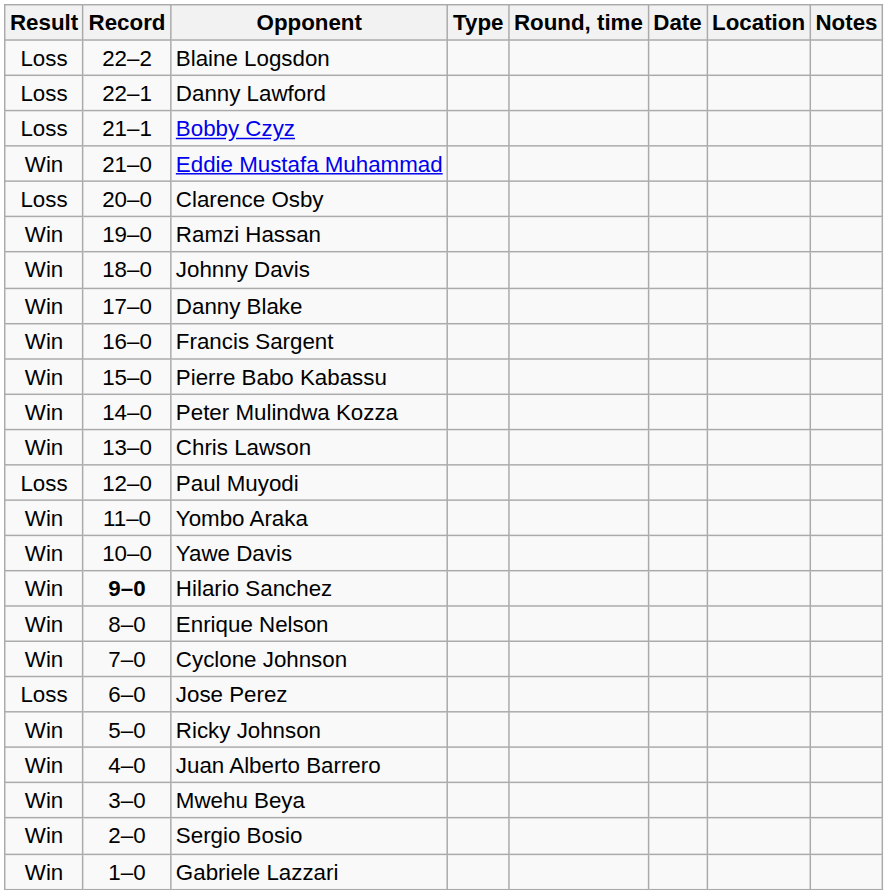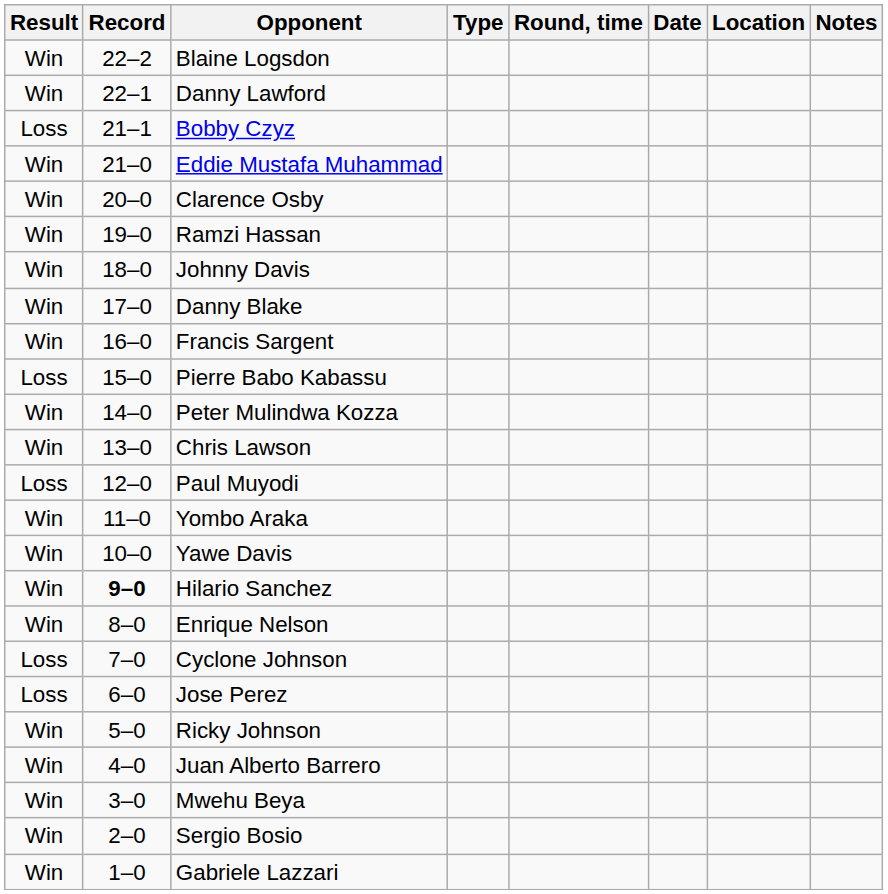 <table class="wikitable" style="text-align:center; font-size:95%">
 <tr>
 <th>Result</th>
 <th>Record</th>
 <th>Opponent</th>
 <th>Type</th>
 <th>Round, time</th>
 <th>Date</th>
 <th>Location</th>
 <th>Notes</th>
 </tr>
 <tr>
-<td>Loss</td>
+<td>Win</td>
 <td>22–2</td>
 <td align=left> Blaine Logsdon</td>
 <td></td>
 <td></td>
 <td></td>
 <td align=left> </td>
 <td align=left></td>
 </tr>
 <tr>
-<td>Loss</td>
+<td>Win</td>
 <td>22–1</td>
 <td align=left> Danny Lawford</td>
 <td></td>
 <td></td>
 <td></td>
 <td align=left> </td>
 <td align=left></td>
 </tr>
 <tr>
 <td>Loss</td>
 <td>21–1</td>
 <td align=left> <a href='#'>Bobby Czyz</a></td>
 <td></td>
 <td></td>
 <td></td>
 <td align=left> </td>
 <td align=left></td>
 </tr>
 <tr>
 <td>Win</td>
 <td>21–0</td>
 <td align=left> <a href='#'>Eddie Mustafa Muhammad</a></td>
 <td></td>
 <td></td>
 <td></td>
 <td align=left> </td>
 <td align=left></td>
 </tr>
 <tr>
-<td>Loss</td>
+<td>Win</td>
 <td>20–0</td>
 <td align=left> Clarence Osby</td>
 <td></td>
 <td></td>
 <td></td>
 <td align=left> </td>
 <td align=left></td>
 </tr>
 <tr>
 <td>Win</td>
 <td>19–0</td>
 <td align=left> Ramzi Hassan</td>
 <td></td>
 <td></td>
 <td></td>
 <td align=left> </td>
 <td align=left></td>
 </tr>
 <tr>
 <td>Win</td>
 <td>18–0</td>
 <td align=left> Johnny Davis</td>
 <td></td>
 <td></td>
 <td></td>
 <td align=left> </td>
 <td align=left></td>
 </tr>
 <tr>
 <td>Win</td>
 <td>17–0</td>
 <td align=left> Danny Blake</td>
 <td></td>
 <td></td>
 <td></td>
 <td align=left> </td>
 <td align=left></td>
 </tr>
 <tr>
 <td>Win</td>
 <td>16–0</td>
 <td align=left> Francis Sargent</td>
 <td></td>
 <td></td>
 <td></td>
 <td align=left> </td>
 <td align=left></td>
 </tr>
 <tr>
-<td>Win</td>
+<td>Loss</td>
 <td>15–0</td>
 <td align=left> Pierre Babo Kabassu</td>
 <td></td>
 <td></td>
 <td></td>
 <td align=left> </td>
 <td align=left></td>
 </tr>
 <tr>
 <td>Win</td>
 <td>14–0</td>
 <td align=left> Peter Mulindwa Kozza</td>
 <td></td>
 <td></td>
 <td></td>
 <td align=left> </td>
 <td align=left></td>
 </tr>
 <tr>
 <td>Win</td>
 <td>13–0</td>
 <td align=left> Chris Lawson</td>
 <td></td>
 <td></td>
 <td></td>
 <td align=left> </td>
 <td align=left></td>
 </tr>
 <tr>
 <td>Loss</td>
 <td>12–0</td>
 <td align=left> Paul Muyodi</td>
 <td></td>
 <td></td>
 <td></td>
 <td align=left> </td>
 <td align=left></td>
 </tr>
 <tr>
 <td>Win</td>
 <td>11–0</td>
 <td align=left> Yombo Araka</td>
 <td></td>
 <td></td>
 <td></td>
 <td align=left> </td>
 <td align=left></td>
 </tr>
 <tr>
 <td>Win</td>
 <td>10–0</td>
 <td align=left> Yawe Davis</td>
 <td></td>
 <td></td>
 <td></td>
 <td align=left> </td>
 <td align=left></td>
 </tr>
 <tr>
 <td>Win</td>
 <td><strong>9–0</strong></td>
 <td align=left> Hilario Sanchez</td>
 <td></td>
 <td></td>
 <td></td>
 <td align=left> </td>
 <td align=left></td>
 </tr>
 <tr>
 <td>Win</td>
 <td>8–0</td>
 <td align=left> Enrique Nelson</td>
 <td></td>
 <td></td>
 <td></td>
 <td align=left> </td>
 <td align=left></td>
 </tr>
 <tr>
-<td>Win</td>
+<td>Loss</td>
 <td>7–0</td>
 <td align=left> Cyclone Johnson</td>
 <td></td>
 <td></td>
 <td></td>
 <td align=left> </td>
 <td align=left></td>
 </tr>
 <tr>
 <td>Loss</td>
 <td>6–0</td>
 <td align=left> Jose Perez</td>
 <td></td>
 <td></td>
 <td></td>
 <td align=left> </td>
 <td align=left></td>
 </tr>
 <tr>
 <td>Win</td>
 <td>5–0</td>
 <td align=left> Ricky Johnson</td>
 <td></td>
 <td></td>
 <td></td>
 <td align=left> </td>
 <td align=left></td>
 </tr>
 <tr>
 <td>Win</td>
 <td>4–0</td>
 <td align=left> Juan Alberto Barrero</td>
 <td></td>
 <td></td>
 <td></td>
 <td align=left> </td>
 <td align=left></td>
 </tr>
 <tr>
 <td>Win</td>
 <td>3–0</td>
 <td align=left> Mwehu Beya</td>
 <td></td>
 <td></td>
 <td></td>
 <td align=left> </td>
 <td align=left></td>
 </tr>
 <tr>
 <td>Win</td>
 <td>2–0</td>
 <td align=left> Sergio Bosio</td>
 <td></td>
 <td></td>
 <td></td>
 <td align=left> </td>
 <td align=left></td>
 </tr>
 <tr>
 <td>Win</td>
 <td>1–0</td>
 <td align=left> Gabriele Lazzari</td>
 <td></td>
 <td></td>
 <td></td>
 <td align=left> </td>
 <td align=left></td>
 </tr>
 </table>
